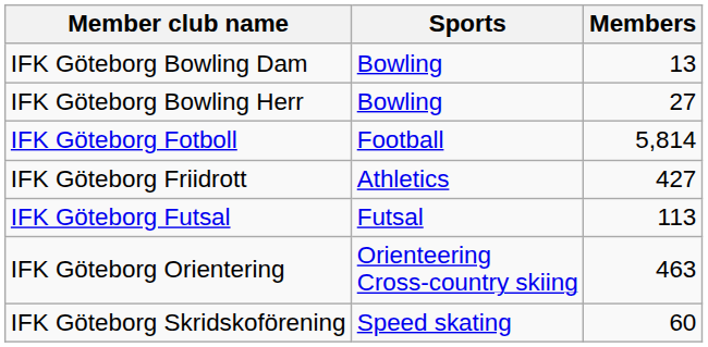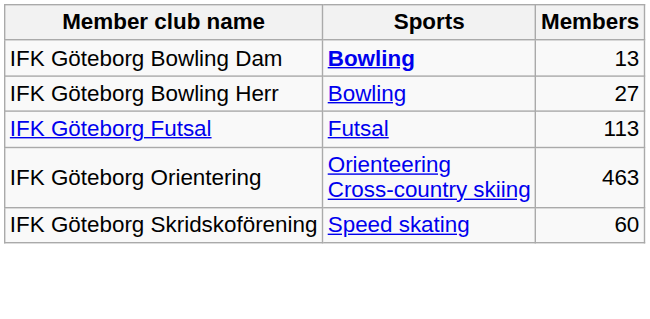 <table class="wikitable sortable">
 <tr>
 <th>Member club name</th>
 <th>Sports</th>
 <th>Members</th>
 </tr>
 <tr>
 <td>IFK Göteborg Bowling Dam</td>
-<td><a href='#'>Bowling</a></td>
+<td><strong><a href='#'>Bowling</a></strong></td>
 <td style="text-align: right;">13</td>
 </tr>
 <tr>
 <td>IFK Göteborg Bowling Herr</td>
 <td><a href='#'>Bowling</a></td>
 <td style="text-align: right;">27</td>
-</tr>
-<tr>
-<td><a href='#'>IFK Göteborg Fotboll</a></td>
-<td><a href='#'>Football</a></td>
-<td style="text-align: right;">5,814</td>
-</tr>
-<tr>
-<td>IFK Göteborg Friidrott</td>
-<td><a href='#'>Athletics</a></td>
-<td style="text-align: right;">427</td>
 </tr>
 <tr>
 <td><a href='#'>IFK Göteborg Futsal</a></td>
 <td><a href='#'>Futsal</a></td>
 <td style="text-align: right;">113</td>
 </tr>
 <tr>
 <td>IFK Göteborg Orientering</td>
 <td><a href='#'>Orienteering</a><br><a href='#'>Cross-country skiing</a></td>
 <td style="text-align: right;">463</td>
 </tr>
 <tr>
 <td>IFK Göteborg Skridskoförening</td>
 <td><a href='#'>Speed skating</a></td>
 <td style="text-align: right;">60</td>
 </tr>
 </table>
